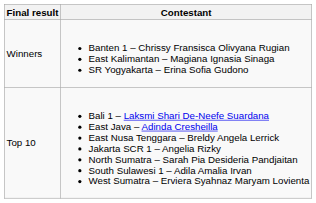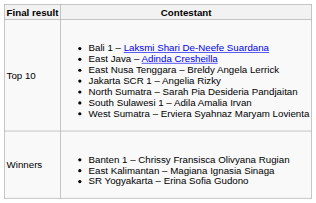 <table class="wikitable" style="font-size: 95%;">
 <tr>
 <th>Final result</th>
 <th>Contestant</th>
 </tr>
 <tr>
+<td>Top 10</td>
+<td><br><ul><li>Bali 1 – <a href='#'>Laksmi Shari De-Neefe Suardana</a></li><li>East Java – <a href='#'>Adinda Cresheilla</a></li><li>East Nusa Tenggara – Breldy Angela Lerrick</li><li>Jakarta SCR 1 – Angelia Rizky</li><li>North Sumatra – Sarah Pia Desideria Pandjaitan</li><li>South Sulawesi 1 – Adila Amalia Irvan</li><li>West Sumatra – Erviera Syahnaz Maryam Lovienta</li></ul></td>
+</tr>
+<tr>
 <td>Winners</td>
 <td><br><ul><li>Banten 1 – Chrissy Fransisca Olivyana Rugian</li><li>East Kalimantan – Magiana Ignasia Sinaga</li><li>SR Yogyakarta – Erina Sofia Gudono</li></ul></td>
 </tr>
-<tr>
-<td>Top 10</td>
-<td><br><ul><li>Bali 1 – <a href='#'>Laksmi Shari De-Neefe Suardana</a></li><li>East Java – <a href='#'>Adinda Cresheilla</a></li><li>East Nusa Tenggara – Breldy Angela Lerrick</li><li>Jakarta SCR 1 – Angelia Rizky</li><li>North Sumatra – Sarah Pia Desideria Pandjaitan</li><li>South Sulawesi 1 – Adila Amalia Irvan</li><li>West Sumatra – Erviera Syahnaz Maryam Lovienta</li></ul></td>
-</tr>
 </table>
